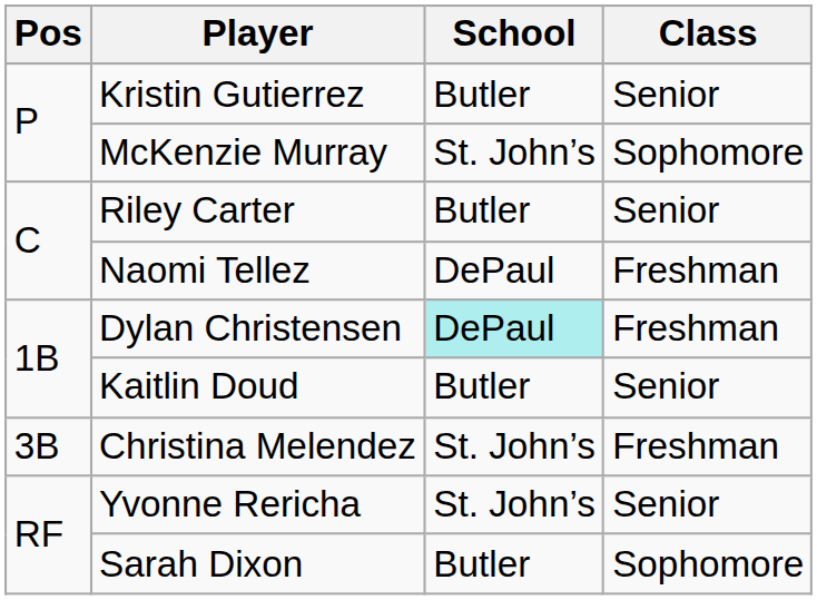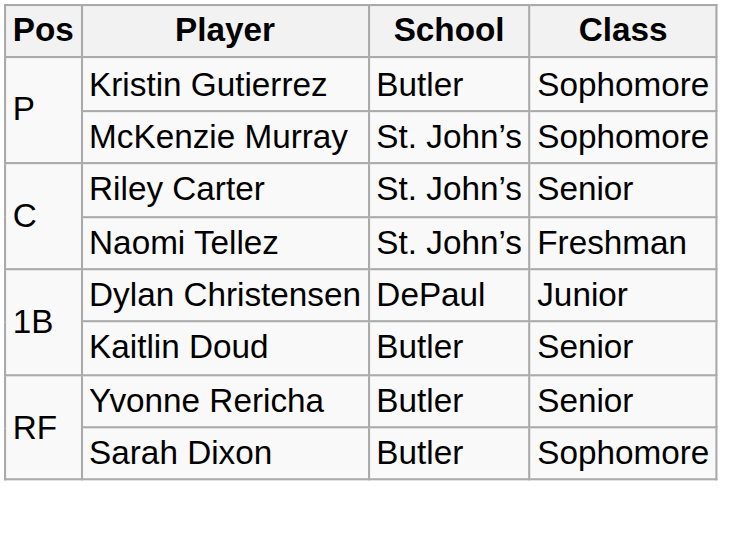 <table class=wikitable>
 <tr>
 <th>Pos</th>
 <th>Player</th>
 <th>School</th>
 <th>Class</th>
 </tr>
 <tr>
 <td rowspan=2>P</td>
 <td>Kristin Gutierrez</td>
 <td>Butler</td>
-<td>Senior</td>
+<td>Sophomore</td>
 </tr>
 <tr>
 <td>McKenzie Murray</td>
 <td>St. John’s</td>
 <td>Sophomore</td>
 </tr>
 <tr>
 <td rowspan=2>C</td>
 <td>Riley Carter</td>
-<td>Butler</td>
+<td>St. John’s</td>
 <td>Senior</td>
 </tr>
 <tr>
 <td>Naomi Tellez</td>
-<td>DePaul</td>
+<td>St. John’s</td>
 <td>Freshman</td>
 </tr>
 <tr>
 <td rowspan=2>1B</td>
 <td>Dylan Christensen</td>
-<td style="background: paleturquoise;">DePaul</td>
-<td>Freshman</td>
+<td>DePaul</td>
+<td>Junior</td>
 </tr>
 <tr>
 <td>Kaitlin Doud</td>
 <td>Butler</td>
 <td>Senior</td>
 </tr>
 <tr>
-<td>3B</td>
-<td>Christina Melendez</td>
-<td>St. John’s</td>
-<td>Freshman</td>
-</tr>
-<tr>
 <td rowspan=2>RF</td>
 <td>Yvonne Rericha</td>
-<td>St. John’s</td>
+<td>Butler</td>
 <td>Senior</td>
 </tr>
 <tr>
 <td>Sarah Dixon</td>
 <td>Butler</td>
 <td>Sophomore</td>
 </tr>
 </table>
